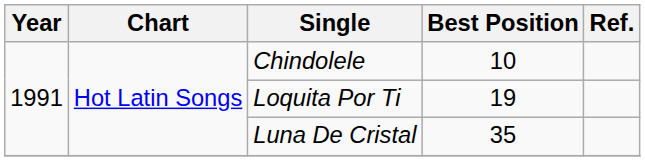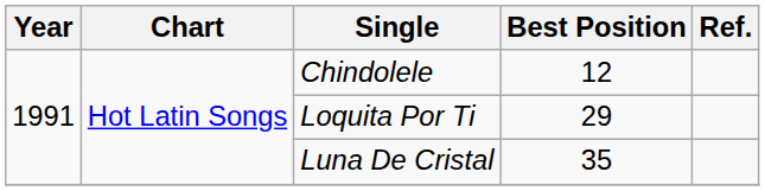 <table class="wikitable">
 <tr>
 <th>Year</th>
 <th>Chart</th>
 <th>Single</th>
 <th>Best Position</th>
 <th>Ref.</th>
 </tr>
 <tr>
 <td rowspan="3">1991</td>
 <td rowspan="3"><a href='#'>Hot Latin Songs</a></td>
 <td><em>Chindolele</em></td>
-<td align="center">10</td>
+<td align="center">12</td>
 <td></td>
 </tr>
 <tr>
 <td><em>Loquita Por Ti</em></td>
-<td align="center">19</td>
+<td align="center">29</td>
 <td></td>
 </tr>
 <tr>
 <td><em>Luna De Cristal</em></td>
 <td align="center">35</td>
 <td></td>
 </tr>
 <tr>
 </tr>
 </table>
